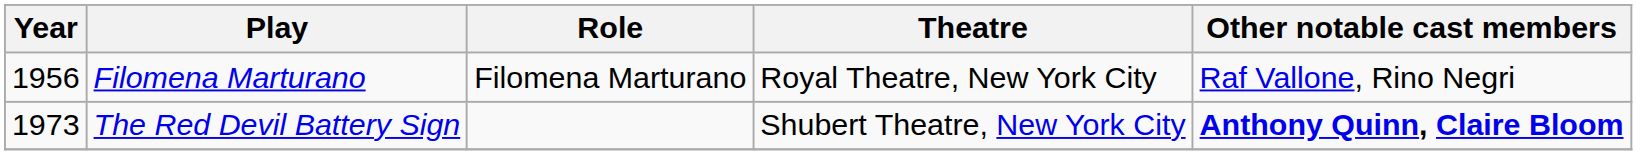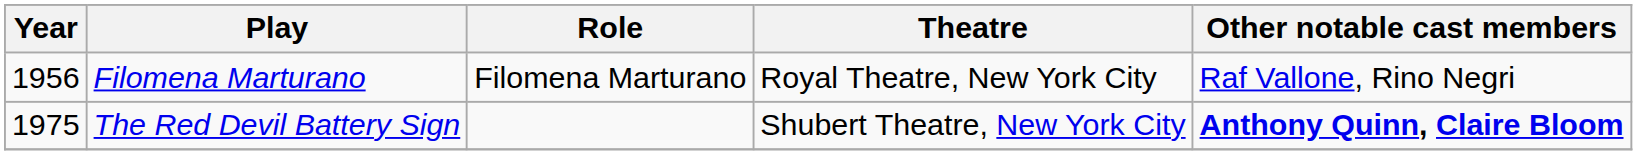 <table class="wikitable">
 <tr>
 <th>Year</th>
 <th>Play</th>
 <th>Role</th>
 <th>Theatre</th>
 <th>Other notable cast members</th>
 </tr>
 <tr>
 <td>1956</td>
 <td><em><a href='#'>Filomena Marturano</a></em></td>
 <td>Filomena Marturano</td>
 <td>Royal Theatre, New York City</td>
 <td><a href='#'>Raf Vallone</a>, Rino Negri</td>
 </tr>
 <tr>
-<td>1973</td>
+<td>1975</td>
 <td><em><a href='#'>The Red Devil Battery Sign</a></em></td>
 <td></td>
 <td>Shubert Theatre, <a href='#'>New York City</a></td>
 <td><strong><a href='#'>Anthony Quinn</a>, <a href='#'>Claire Bloom</a></strong></td>
 </tr>
 <tr>
 </tr>
 </table>
